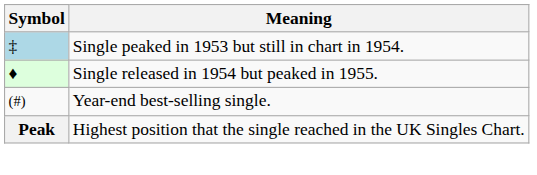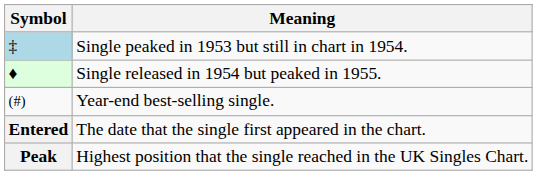 <table Class="wikitable">
 <tr>
 <th>Symbol</th>
 <th>Meaning</th>
 </tr>
 <tr>
 <td bgcolor=lightblue>‡</td>
 <td>Single peaked in 1953 but still in chart in 1954.</td>
 </tr>
 <tr>
 <td bgcolor=#DDFFDD>♦</td>
 <td>Single released in 1954 but peaked in 1955.</td>
 </tr>
 <tr>
 <td><small>(#)</small></td>
 <td>Year-end best-selling single.</td>
 </tr>
 <tr>
+<th>Entered</th>
+<td>The date that the single first appeared in the chart.</td>
+</tr>
+<tr>
 <th>Peak</th>
 <td>Highest position that the single reached in the UK Singles Chart.</td>
 </tr>
 </table>
